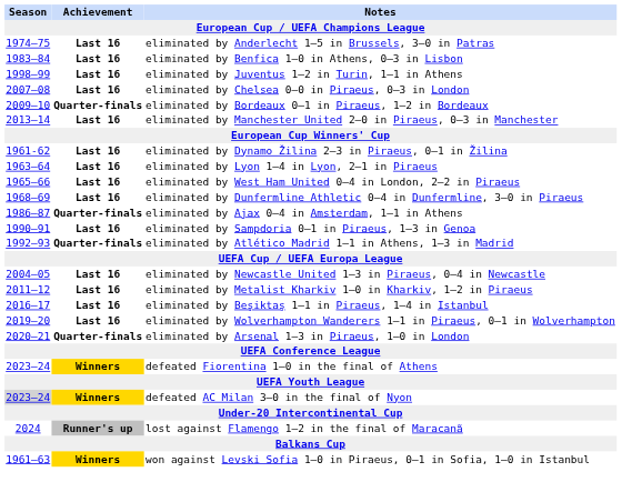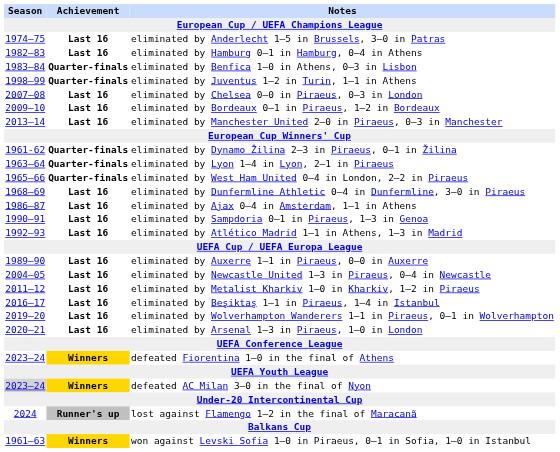 <table class="toccolours" border="0" cellpadding="2" cellspacing="0" style="float:left; margin:0.5em;">
 <tr style="background:#cadcfb;">
 <th>Season</th>
 <th>Achievement</th>
 <th>Notes</th>
 </tr>
 <tr>
 <th colspan="3" style="background:#efefef;"><a href='#'>European Cup / UEFA Champions League</a></th>
 </tr>
 <tr>
 <td style="text-align:center;"><a href='#'>1974–75</a></td>
 <td style="text-align:center;"><strong>Last 16</strong></td>
 <td style="text-align:left;">eliminated by <a href='#'>Anderlecht</a> 1–5 in <a href='#'>Brussels</a>, 3–0 in <a href='#'>Patras</a></td>
 </tr>
 <tr>
+<td style="text-align:center;"><a href='#'>1982–83</a></td>
+<td style="text-align:center;"><strong>Last 16</strong></td>
+<td style="text-align:left;">eliminated by <a href='#'>Hamburg</a> 0–1 in <a href='#'>Hamburg</a>, 0–4 in Athens</td>
+</tr>
+<tr>
 <td style="text-align:center;"><a href='#'>1983–84</a></td>
-<td style="text-align:center;"><strong>Last 16</strong></td>
+<td style="text-align:center;"><strong>Quarter-finals</strong></td>
 <td style="text-align:left;">eliminated by <a href='#'>Benfica</a> 1–0 in Athens, 0–3 in <a href='#'>Lisbon</a></td>
 </tr>
 <tr>
 <td style="text-align:center;"><a href='#'>1998–99</a></td>
-<td style="text-align:center;"><strong>Last 16</strong></td>
+<td style="text-align:center;"><strong>Quarter-finals</strong></td>
 <td style="text-align:left;">eliminated by <a href='#'>Juventus</a> 1–2 in <a href='#'>Turin</a>, 1–1 in Athens</td>
 </tr>
 <tr>
 <td style="text-align:center;"><a href='#'>2007–08</a></td>
 <td style="text-align:center;"><strong>Last 16</strong></td>
 <td style="text-align:left;">eliminated by <a href='#'>Chelsea</a> 0–0 in <a href='#'>Piraeus</a>, 0–3 in <a href='#'>London</a></td>
 </tr>
 <tr>
 <td style="text-align:center;"><a href='#'>2009–10</a></td>
-<td style="text-align:center;"><strong>Quarter-finals</strong></td>
+<td style="text-align:center;"><strong>Last 16</strong></td>
 <td style="text-align:left;">eliminated by <a href='#'>Bordeaux</a> 0–1 in <a href='#'>Piraeus</a>, 1–2 in <a href='#'>Bordeaux</a></td>
 </tr>
 <tr>
 <td style="text-align:center;"><a href='#'>2013–14</a></td>
 <td style="text-align:center;"><strong>Last 16</strong></td>
 <td style="text-align:left;">eliminated by <a href='#'>Manchester United</a> 2–0 in <a href='#'>Piraeus</a>, 0–3 in <a href='#'>Manchester</a></td>
 </tr>
 <tr>
 <th colspan="3" style="background:#efefef;"><a href='#'>European Cup Winners' Cup</a></th>
 </tr>
 <tr>
 <td style="text-align:center;"><a href='#'>1961-62</a></td>
-<td style="text-align:center;"><strong>Last 16</strong></td>
+<td style="text-align:center;"><strong>Quarter-finals</strong></td>
 <td>eliminated by <a href='#'>Dynamo Žilina</a> 2–3 in <a href='#'>Piraeus</a>, 0–1 in <a href='#'>Žilina</a></td>
 </tr>
 <tr>
 <td style="text-align:center;"><a href='#'>1963–64</a></td>
-<td style="text-align:center;"><strong>Last 16</strong></td>
+<td style="text-align:center;"><strong>Quarter-finals</strong></td>
 <td style="text-align:left;">eliminated by <a href='#'>Lyon</a> 1–4 in <a href='#'>Lyon</a>, 2–1 in <a href='#'>Piraeus</a></td>
 </tr>
 <tr>
 <td style="text-align:center;"><a href='#'>1965–66</a></td>
-<td style="text-align:center;"><strong>Last 16</strong></td>
+<td style="text-align:center;"><strong>Quarter-finals</strong></td>
 <td style="text-align:left;">eliminated by <a href='#'>West Ham United</a> 0–4 in London, 2–2 in <a href='#'>Piraeus</a></td>
 </tr>
 <tr>
 <td style="text-align:center;"><a href='#'>1968–69</a></td>
 <td style="text-align:center;"><strong>Last 16</strong></td>
 <td style="text-align:left;">eliminated by <a href='#'>Dunfermline Athletic</a> 0–4 in <a href='#'>Dunfermline</a>, 3–0 in <a href='#'>Piraeus</a></td>
 </tr>
 <tr>
 <td style="text-align:center;"><a href='#'>1986–87</a></td>
-<td style="text-align:center;"><strong>Quarter-finals</strong></td>
+<td style="text-align:center;"><strong>Last 16</strong></td>
 <td style="text-align:left;">eliminated by <a href='#'>Ajax</a> 0–4 in <a href='#'>Amsterdam</a>, 1–1 in Athens</td>
 </tr>
 <tr>
 <td style="text-align:center;"><a href='#'>1990–91</a></td>
 <td style="text-align:center;"><strong>Last 16</strong></td>
 <td style="text-align:left;">eliminated by <a href='#'>Sampdoria</a> 0–1 in <a href='#'>Piraeus</a>, 1–3 in <a href='#'>Genoa</a></td>
 </tr>
 <tr>
 <td style="text-align:center;"><a href='#'>1992–93</a></td>
-<td style="text-align:center;"><strong>Quarter-finals</strong></td>
+<td style="text-align:center;"><strong>Last 16</strong></td>
 <td style="text-align:left;">eliminated by <a href='#'>Atlético Madrid</a> 1–1 in Athens, 1–3 in <a href='#'>Madrid</a></td>
 </tr>
 <tr>
 <th colspan="3" style="background:#efefef;"><a href='#'>UEFA Cup / UEFA Europa League</a></th>
+</tr>
+<tr>
+<td style="text-align:center;"><a href='#'>1989–90</a></td>
+<td style="text-align:center;"><strong>Last 16</strong></td>
+<td style="text-align:left;">eliminated by <a href='#'>Auxerre</a> 1–1 in <a href='#'>Piraeus</a>, 0–0 in <a href='#'>Auxerre</a></td>
 </tr>
 <tr>
 <td style="text-align:center;"><a href='#'>2004–05</a></td>
 <td style="text-align:center;"><strong>Last 16</strong></td>
 <td style="text-align:left;">eliminated by <a href='#'>Newcastle United</a> 1–3 in <a href='#'>Piraeus</a>, 0–4 in <a href='#'>Newcastle</a></td>
 </tr>
 <tr>
 <td style="text-align:center;"><a href='#'>2011–12</a></td>
 <td style="text-align:center;"><strong>Last 16</strong></td>
 <td style="text-align:left;">eliminated by <a href='#'>Metalist Kharkiv</a> 1–0 in <a href='#'>Kharkiv</a>, 1–2 in <a href='#'>Piraeus</a></td>
 </tr>
 <tr>
 <td style="text-align:center;"><a href='#'>2016–17</a></td>
 <td style="text-align:center;"><strong>Last 16</strong></td>
 <td style="text-align:left;">eliminated by <a href='#'>Beşiktaş</a> 1–1 in <a href='#'>Piraeus</a>, 1–4 in <a href='#'>Istanbul</a></td>
 </tr>
 <tr>
 <td style="text-align:center;"><a href='#'>2019–20</a></td>
 <td style="text-align:center;"><strong>Last 16</strong></td>
 <td style="text-align:left;">eliminated by <a href='#'>Wolverhampton Wanderers</a> 1–1 in <a href='#'>Piraeus</a>, 0–1 in <a href='#'>Wolverhampton</a></td>
 </tr>
 <tr>
 <td style="text-align:center;"><a href='#'>2020–21</a></td>
-<td style="text-align:center;"><strong>Quarter-finals</strong></td>
+<td style="text-align:center;"><strong>Last 16</strong></td>
 <td>eliminated by <a href='#'>Arsenal</a> 1–3 in <a href='#'>Piraeus</a>, 1–0 in <a href='#'>London</a></td>
 </tr>
 <tr>
 <th colspan="3" style="background:#efefef;"><strong><a href='#'>UEFA Conference League</a></strong></th>
 </tr>
 <tr>
 <td style="text-align:center;"><a href='#'>2023–24</a></td>
 <th style="background:gold;">Winners</th>
 <td>defeated <a href='#'>Fiorentina</a> 1–0 in the final of <a href='#'>Athens</a></td>
 </tr>
 <tr>
 <th colspan="3" style="background:#efefef;"><a href='#'>UEFA Youth League</a></th>
 </tr>
 <tr>
 <td style="background: lightgrey; text-align:center;"><a href='#'>2023–24</a></td>
 <th style="background:gold;">Winners</th>
 <td>defeated <a href='#'>AC Milan</a> 3–0 in the final of <a href='#'>Nyon</a></td>
 </tr>
 <tr>
 <th colspan="3" style="background:#efefef;"><a href='#'>Under-20 Intercontinental Cup</a></th>
 </tr>
 <tr>
 <td style="text-align:center;"><a href='#'>2024</a></td>
 <th style="background:silver;">Runner's up</th>
 <td>lost against <a href='#'>Flamengo</a> 1–2 in the final of <a href='#'>Maracanã</a></td>
 </tr>
 <tr>
 <th colspan="3" style="background:#efefef;"><a href='#'>Balkans Cup</a></th>
 </tr>
 <tr>
 <td align="center"><a href='#'>1961–63</a></td>
 <th style="background:gold;">Winners</th>
 <td align="left">won against <a href='#'>Levski Sofia</a> 1–0 in Piraeus, 0–1 in Sofia, 1–0 in Istanbul</td>
 </tr>
 </table>
